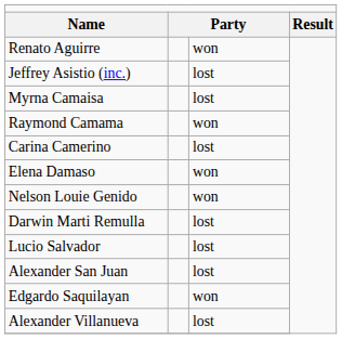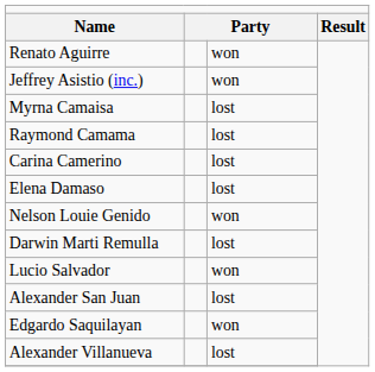 <table class=wikitable style="font-size:90%">
 <tr>
 <td colspan=4 bgcolor=></td>
 </tr>
 <tr>
 <th width=150px>Name</th>
 <th colspan=2 width=110px>Party</th>
 <th>Result</th>
 </tr>
 <tr>
 <td>Renato Aguirre</td>
 <td></td>
 <td>won</td>
 </tr>
 <tr>
 <td>Jeffrey Asistio (<a href='#'>inc.</a>)</td>
 <td></td>
-<td>lost</td>
+<td>won</td>
 </tr>
 <tr>
 <td>Myrna Camaisa</td>
 <td></td>
 <td>lost</td>
 </tr>
 <tr>
 <td>Raymond Camama</td>
 <td></td>
-<td>won</td>
+<td>lost</td>
 </tr>
 <tr>
 <td>Carina Camerino</td>
 <td></td>
 <td>lost</td>
 </tr>
 <tr>
 <td>Elena Damaso</td>
 <td></td>
-<td>won</td>
+<td>lost</td>
 </tr>
 <tr>
 <td>Nelson Louie Genido</td>
 <td></td>
 <td>won</td>
 </tr>
 <tr>
 <td>Darwin Marti Remulla</td>
 <td></td>
 <td>lost</td>
 </tr>
 <tr>
 <td>Lucio Salvador</td>
 <td></td>
-<td>lost</td>
+<td>won</td>
 </tr>
 <tr>
 <td>Alexander San Juan</td>
 <td></td>
 <td>lost</td>
 </tr>
 <tr>
 <td>Edgardo Saquilayan</td>
 <td></td>
 <td>won</td>
 </tr>
 <tr>
 <td>Alexander Villanueva</td>
 <td></td>
 <td>lost</td>
 </tr>
 <tr>
 </tr>
 </table>
